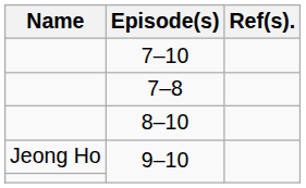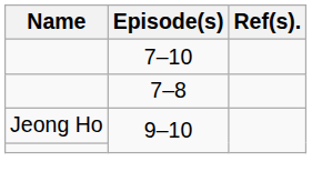 <table class="wikitable" style="text-align:center;">
 <tr>
 <th>Name</th>
 <th>Episode(s)</th>
 <th>Ref(s).</th>
 </tr>
 <tr>
 <td></td>
 <td>7–10</td>
 <td></td>
 </tr>
 <tr>
 <td></td>
 <td>7–8</td>
 <td></td>
 </tr>
 <tr>
-<td></td>
-<td>8–10</td>
-<td></td>
-</tr>
-<tr>
 <td>Jeong Ho</td>
 <td rowspan=2>9–10</td>
 <td rowspan=2></td>
 </tr>
 <tr>
 <td></td>
 </tr>
 </table>
